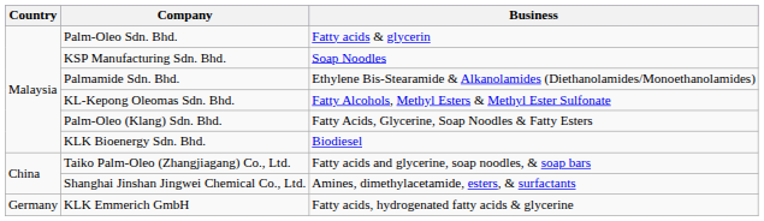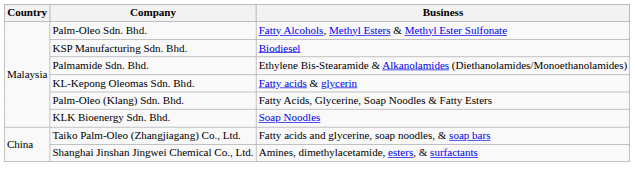 <table class="wikitable">
 <tr style="background:#96c; text-align:center;">
 <th style="text-align:center;">Country</th>
 <th>Company</th>
 <th>Business</th>
 </tr>
 <tr>
 <td rowspan="6">Malaysia</td>
 <td>Palm-Oleo Sdn. Bhd.</td>
-<td><a href='#'>Fatty acids</a> & <a href='#'>glycerin</a></td>
+<td><a href='#'>Fatty Alcohols</a>, <a href='#'>Methyl Esters</a> & <a href='#'>Methyl Ester Sulfonate</a></td>
 </tr>
 <tr>
 <td>KSP Manufacturing Sdn. Bhd.</td>
-<td><a href='#'>Soap Noodles</a></td>
+<td><a href='#'>Biodiesel</a></td>
 </tr>
 <tr>
 <td>Palmamide Sdn. Bhd.</td>
 <td>Ethylene Bis-Stearamide & <a href='#'>Alkanolamides</a> (Diethanolamides/Monoethanolamides)</td>
 </tr>
 <tr>
 <td>KL-Kepong Oleomas Sdn. Bhd.</td>
-<td><a href='#'>Fatty Alcohols</a>, <a href='#'>Methyl Esters</a> & <a href='#'>Methyl Ester Sulfonate</a></td>
+<td><a href='#'>Fatty acids</a> & <a href='#'>glycerin</a></td>
 </tr>
 <tr>
 <td>Palm-Oleo (Klang) Sdn. Bhd.</td>
 <td>Fatty Acids, Glycerine, Soap Noodles & Fatty Esters</td>
 </tr>
 <tr>
 <td>KLK Bioenergy Sdn. Bhd.</td>
-<td><a href='#'>Biodiesel</a></td>
+<td><a href='#'>Soap Noodles</a></td>
 </tr>
 <tr>
 <td rowspan="2">China</td>
 <td>Taiko Palm-Oleo (Zhangjiagang) Co., Ltd.</td>
 <td>Fatty acids and glycerine, soap noodles, & <a href='#'>soap bars</a></td>
 </tr>
 <tr>
 <td>Shanghai Jinshan Jingwei Chemical Co., Ltd.</td>
 <td>Amines, dimethylacetamide, <a href='#'>esters</a>, & <a href='#'>surfactants</a></td>
 </tr>
-<tr>
-<td>Germany</td>
-<td>KLK Emmerich GmbH</td>
-<td>Fatty acids, hydrogenated fatty acids & glycerine</td>
-</tr>
 </table>
